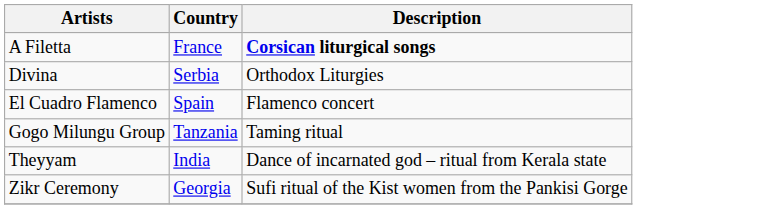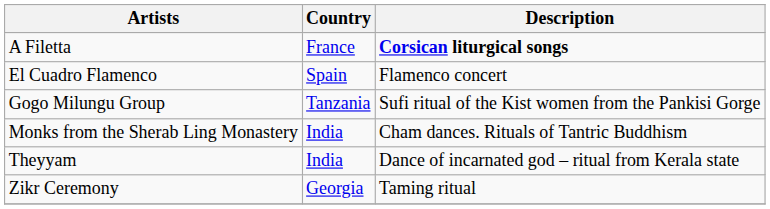 <table class="wikitable">
 <tr>
 <th>Artists</th>
 <th>Country</th>
 <th>Description</th>
 </tr>
 <tr>
 <td>A Filetta</td>
 <td><a href='#'>France</a></td>
 <td><strong><a href='#'>Corsican</a> liturgical songs</strong></td>
 </tr>
 <tr>
-<td>Divina</td>
-<td><a href='#'>Serbia</a></td>
-<td>Orthodox Liturgies</td>
-</tr>
-<tr>
 <td>El Cuadro Flamenco</td>
 <td><a href='#'>Spain</a></td>
 <td>Flamenco concert</td>
 </tr>
 <tr>
 <td>Gogo Milungu Group</td>
 <td><a href='#'>Tanzania</a></td>
-<td>Taming ritual</td>
+<td>Sufi ritual of the Kist women from the Pankisi Gorge</td>
+</tr>
+<tr>
+<td>Monks from the Sherab Ling Monastery</td>
+<td><a href='#'>India</a></td>
+<td>Cham dances. Rituals of Tantric Buddhism</td>
 </tr>
 <tr>
 <td>Theyyam</td>
 <td><a href='#'>India</a></td>
 <td>Dance of incarnated god – ritual from Kerala state</td>
 </tr>
 <tr>
 <td>Zikr Ceremony</td>
 <td><a href='#'>Georgia</a></td>
-<td>Sufi ritual of the Kist women from the Pankisi Gorge</td>
+<td>Taming ritual</td>
 </tr>
 <tr>
 </tr>
 </table>
